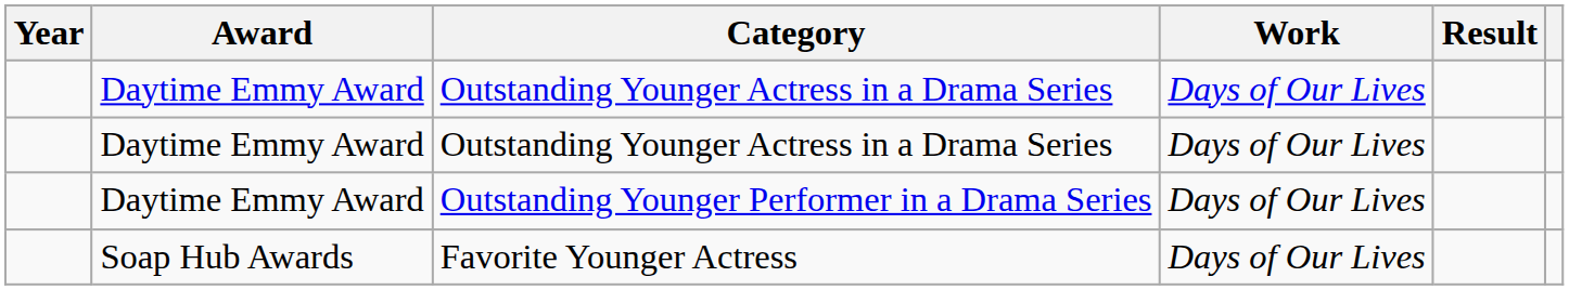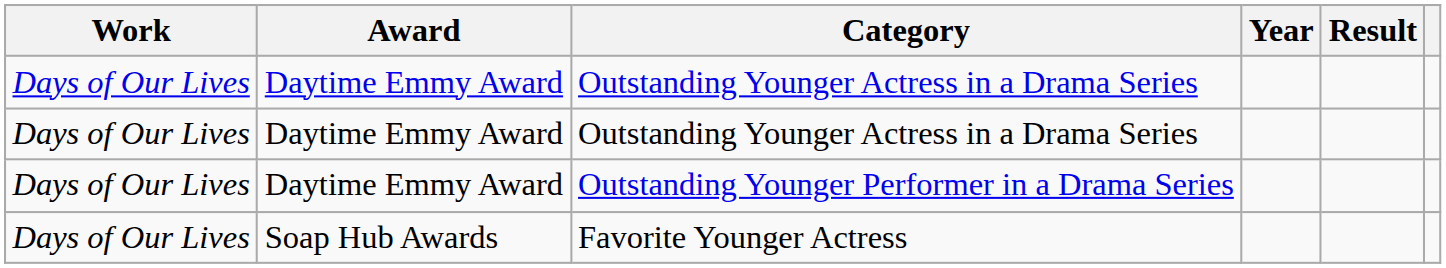 <table class="wikitable sortable plainrowheaders">
 <tr>
-<th>Year</th>
+<th>Work</th>
 <th>Award</th>
 <th>Category</th>
-<th>Work</th>
+<th>Year</th>
 <th>Result</th>
 <th scope="col" class="unsortable"></th>
 </tr>
 <tr>
-<td></td>
+<td><em><a href='#'>Days of Our Lives</a></em></td>
 <td><a href='#'>Daytime Emmy Award</a></td>
 <td><a href='#'>Outstanding Younger Actress in a Drama Series</a></td>
-<td><em><a href='#'>Days of Our Lives</a></em></td>
+<td></td>
 <td></td>
 <td></td>
 </tr>
 <tr>
-<td></td>
+<td><em>Days of Our Lives</em></td>
 <td>Daytime Emmy Award</td>
 <td>Outstanding Younger Actress in a Drama Series</td>
-<td><em>Days of Our Lives</em></td>
+<td></td>
 <td></td>
 <td></td>
 </tr>
 <tr>
-<td></td>
+<td><em>Days of Our Lives</em></td>
 <td>Daytime Emmy Award</td>
 <td><a href='#'>Outstanding Younger Performer in a Drama Series</a></td>
-<td><em>Days of Our Lives</em></td>
+<td></td>
 <td></td>
 <td></td>
 </tr>
 <tr>
-<td></td>
+<td><em>Days of Our Lives</em></td>
 <td>Soap Hub Awards</td>
 <td>Favorite Younger Actress</td>
-<td><em>Days of Our Lives</em></td>
+<td></td>
 <td></td>
 <td></td>
 </tr>
 </table>
